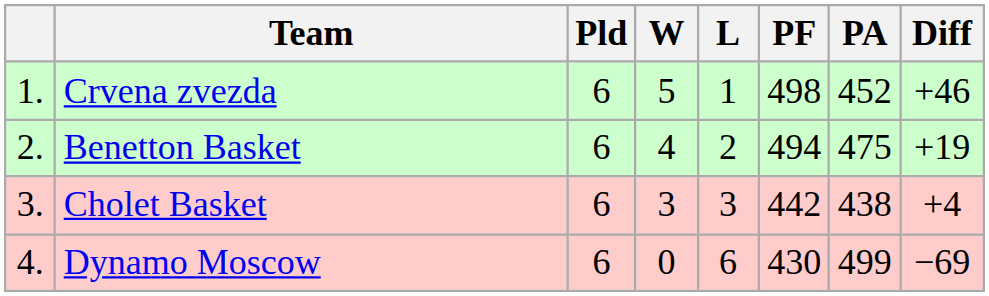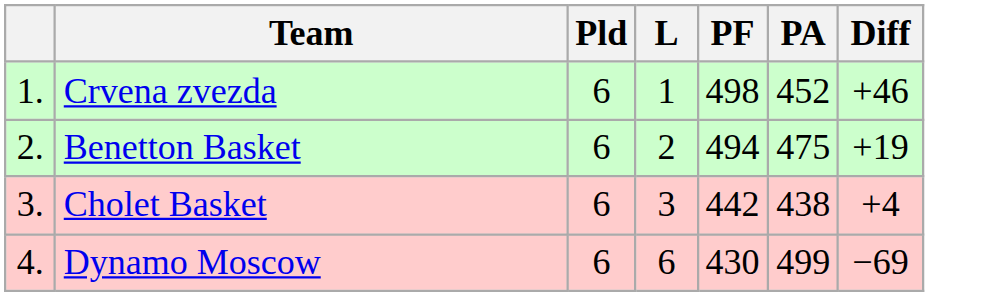 <table class="wikitable" style="text-align:center">
 <tr>
 <th width=15></th>
 <th width=220>Team</th>
 <th width=20>Pld</th>
-<th width=20>W</th>
 <th width=20>L</th>
 <th width=20>PF</th>
 <th width=20>PA</th>
 <th width=30>Diff</th>
 </tr>
 <tr style="background: #ccffcc;">
 <td>1.</td>
 <td align=left> <a href='#'>Crvena zvezda</a></td>
 <td>6</td>
-<td>5</td>
 <td>1</td>
 <td>498</td>
 <td>452</td>
 <td>+46</td>
 </tr>
 <tr style="background: #ccffcc;">
 <td>2.</td>
 <td align=left> <a href='#'>Benetton Basket</a></td>
 <td>6</td>
-<td>4</td>
 <td>2</td>
 <td>494</td>
 <td>475</td>
 <td>+19</td>
 </tr>
 <tr style="background: #ffcccc;">
 <td>3.</td>
 <td align=left> <a href='#'>Cholet Basket</a></td>
 <td>6</td>
 <td>3</td>
-<td>3</td>
 <td>442</td>
 <td>438</td>
 <td>+4</td>
 </tr>
 <tr style="background: #ffcccc;">
 <td>4.</td>
 <td align=left> <a href='#'>Dynamo Moscow</a></td>
 <td>6</td>
-<td>0</td>
 <td>6</td>
 <td>430</td>
 <td>499</td>
 <td>−69</td>
 </tr>
 </table>
